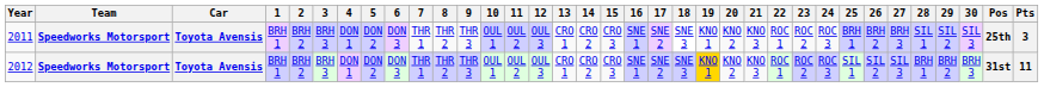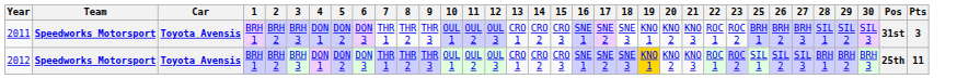 <table class="wikitable" style="text-align:center; font-size:85%">
 <tr>
 <th>Year</th>
 <th>Team</th>
 <th>Car</th>
 <th>1</th>
 <th>2</th>
 <th>3</th>
 <th>4</th>
 <th>5</th>
 <th>6</th>
 <th>7</th>
 <th>8</th>
 <th>9</th>
 <th>10</th>
 <th>11</th>
 <th>12</th>
 <th>13</th>
 <th>14</th>
 <th>15</th>
 <th>16</th>
 <th>17</th>
 <th>18</th>
 <th>19</th>
 <th>20</th>
 <th>21</th>
 <th>22</th>
 <th>23</th>
-<th>24</th>
 <th>25</th>
 <th>26</th>
 <th>27</th>
 <th>28</th>
 <th>29</th>
 <th>30</th>
 <th>Pos</th>
 <th>Pts</th>
 </tr>
 <tr>
 <td><a href='#'>2011</a></td>
 <th nowrap><a href='#'>Speedworks Motorsport</a></th>
 <th nowrap><a href='#'>Toyota Avensis</a></th>
 <td style="background:#EFCFFF;"><a href='#'>BRH<br>1</a><br></td>
 <td style="background:#CFCFFF;"><a href='#'>BRH<br>2</a><br></td>
 <td style="background:#CFCFFF;"><a href='#'>BRH<br>3</a><br></td>
 <td style="background:#CFCFFF;"><a href='#'>DON<br>1</a><br></td>
 <td style="background:#CFCFFF;"><a href='#'>DON<br>2</a><br></td>
 <td style="background:#EFCFFF;"><a href='#'>DON<br>3</a><br></td>
 <td><a href='#'>THR<br>1</a></td>
 <td><a href='#'>THR<br>2</a></td>
 <td><a href='#'>THR<br>3</a></td>
 <td style="background:#CFCFFF;"><a href='#'>OUL<br>1</a><br></td>
 <td style="background:#CFCFFF;"><a href='#'>OUL<br>2</a><br></td>
 <td style="background:#CFCFFF;"><a href='#'>OUL<br>3</a><br></td>
 <td><a href='#'>CRO<br>1</a></td>
 <td><a href='#'>CRO<br>2</a></td>
 <td><a href='#'>CRO<br>3</a></td>
 <td style="background:#CFCFFF;"><a href='#'>SNE<br>1</a><br></td>
 <td style="background:#EFCFFF;"><a href='#'>SNE<br>2</a><br></td>
 <td style="background:#FFFFFF;"><a href='#'>SNE<br>3</a><br></td>
 <td><a href='#'>KNO<br>1</a></td>
 <td><a href='#'>KNO<br>2</a></td>
 <td><a href='#'>KNO<br>3</a></td>
 <td><a href='#'>ROC<br>1</a></td>
 <td><a href='#'>ROC<br>2</a></td>
-<td><a href='#'>ROC<br>3</a></td>
 <td style="background:#CFCFFF;"><a href='#'>BRH<br>1</a><br></td>
 <td style="background:#CFCFFF;"><a href='#'>BRH<br>2</a><br></td>
 <td style="background:#CFCFFF;"><a href='#'>BRH<br>3</a><br></td>
 <td style="background:#CFCFFF;"><a href='#'>SIL<br>1</a><br></td>
 <td style="background:#CFCFFF;"><a href='#'>SIL<br>2</a><br></td>
 <td style="background:#EFCFFF;"><a href='#'>SIL<br>3</a><br></td>
-<th>25th</th>
+<th>31st</th>
 <th>3</th>
 </tr>
 <tr>
 <td><a href='#'>2012</a></td>
 <th nowrap><a href='#'>Speedworks Motorsport</a></th>
 <th nowrap><a href='#'>Toyota Avensis</a></th>
 <td style="background:#CFCFFF;"><a href='#'>BRH<br>1</a><br></td>
 <td style="background:#CFCFFF;"><a href='#'>BRH<br>2</a><br></td>
 <td style="background:#DFFFDF;"><a href='#'>BRH<br>3</a><br></td>
 <td style="background:#EFCFFF;"><a href='#'>DON<br>1</a><br></td>
 <td style="background:#CFCFFF;"><a href='#'>DON<br>2</a><br></td>
 <td style="background:#DFFFDF;"><a href='#'>DON<br>3</a><br></td>
 <td style="background:#CFCFFF;"><a href='#'>THR<br>1</a><br></td>
 <td style="background:#CFCFFF;"><a href='#'>THR<br>2</a><br></td>
 <td style="background:#CFCFFF;"><a href='#'>THR<br>3</a><br></td>
 <td style="background:#DFFFDF;"><a href='#'>OUL<br>1</a><br></td>
 <td style="background:#DFFFDF;"><a href='#'>OUL<br>2</a><br></td>
 <td style="background:#DFFFDF;"><a href='#'>OUL<br>3</a><br></td>
 <td><a href='#'>CRO<br>1</a></td>
 <td><a href='#'>CRO<br>2</a></td>
 <td><a href='#'>CRO<br>3</a></td>
 <td style="background:#CFCFFF;"><a href='#'>SNE<br>1</a><br></td>
 <td style="background:#CFCFFF;"><a href='#'>SNE<br>2</a><br></td>
 <td style="background:#CFCFFF;"><a href='#'>SNE<br>3</a><br></td>
 <td style="background: gold;"><a href='#'>KNO<br>1</a></td>
 <td><a href='#'>KNO<br>2</a></td>
 <td><a href='#'>KNO<br>3</a></td>
 <td style="background:#DFFFDF;"><a href='#'>ROC<br>1</a><br></td>
 <td style="background:#CFCFFF;"><a href='#'>ROC<br>2</a><br></td>
-<td style="background:#CFCFFF;"><a href='#'>ROC<br>3</a><br></td>
 <td style="background:#DFFFDF;"><a href='#'>SIL<br>1</a><br></td>
 <td style="background:#CFCFFF;"><a href='#'>SIL<br>2</a><br></td>
 <td style="background:#CFCFFF;"><a href='#'>SIL<br>3</a><br></td>
 <td style="background:#CFCFFF;"><a href='#'>BRH<br>1</a><br></td>
 <td style="background:#CFCFFF;"><a href='#'>BRH<br>2</a><br></td>
 <td style="background:#DFFFDF;"><a href='#'>BRH<br>3</a><br></td>
-<th>31st</th>
+<th>25th</th>
 <th>11</th>
 </tr>
 </table>
